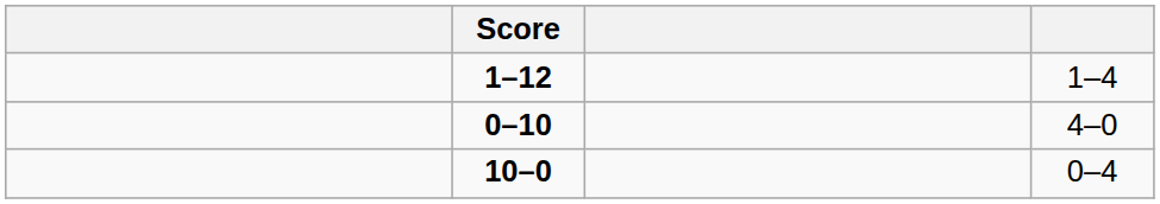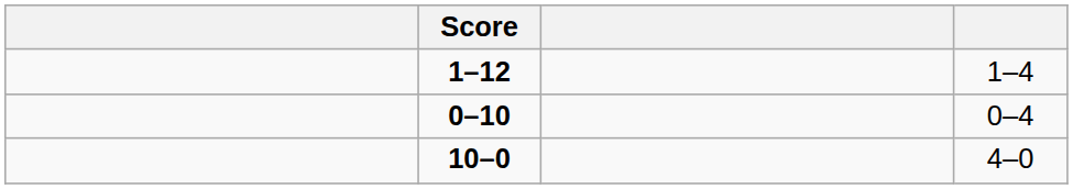 <table class="wikitable" style="text-align: center; ">
 <tr>
 <th align="right" width="270"></th>
 <th width="65">Score</th>
 <th align="left" width="270"></th>
 <th width="65"></th>
 </tr>
 <tr>
 <td align="left"></td>
 <td><strong>1–12</strong></td>
 <td align="left"><strong></strong></td>
 <td>1–4 <strong></strong></td>
 </tr>
 <tr>
 <td align="left"></td>
 <td><strong>0–10</strong></td>
 <td align="left"><strong></strong></td>
-<td>4–0 <strong></strong></td>
+<td>0–4 <strong></strong></td>
 </tr>
 <tr>
 <td align="left"><strong></strong></td>
 <td><strong>10–0</strong></td>
 <td align="left"></td>
-<td>0–4 <strong></strong></td>
+<td>4–0 <strong></strong></td>
 </tr>
 </table>
